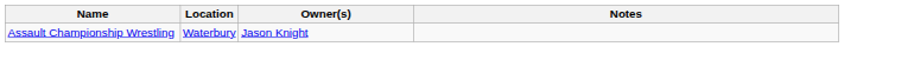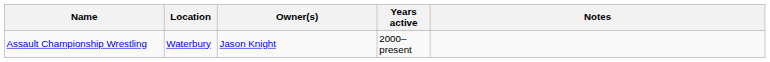 <table class=wikitable>
 <tr>
 <th style="width:21%;">Name</th>
 <th style="width:7%;">Location</th>
 <th style="width:21%;">Owner(s)</th>
+<th style="width:7%;">Years active</th>
 <th style="width:55%;">Notes</th>
 </tr>
 <tr>
 <td><a href='#'>Assault Championship Wrestling</a></td>
 <td><a href='#'>Waterbury</a></td>
 <td><a href='#'>Jason Knight</a></td>
+<td>2000–present</td>
 <td></td>
 </tr>
 </table>
